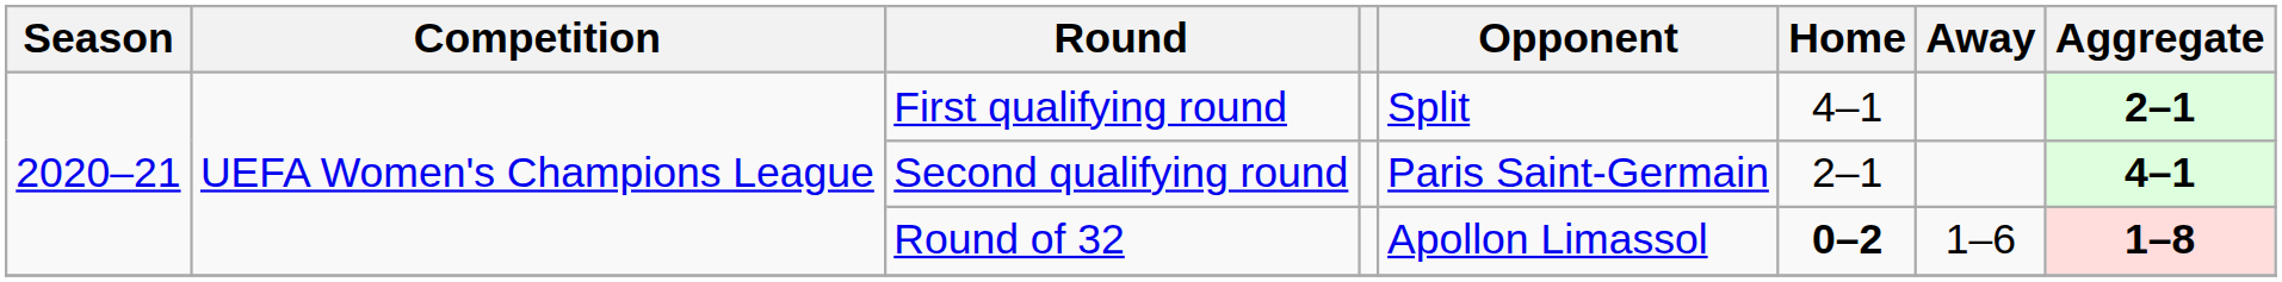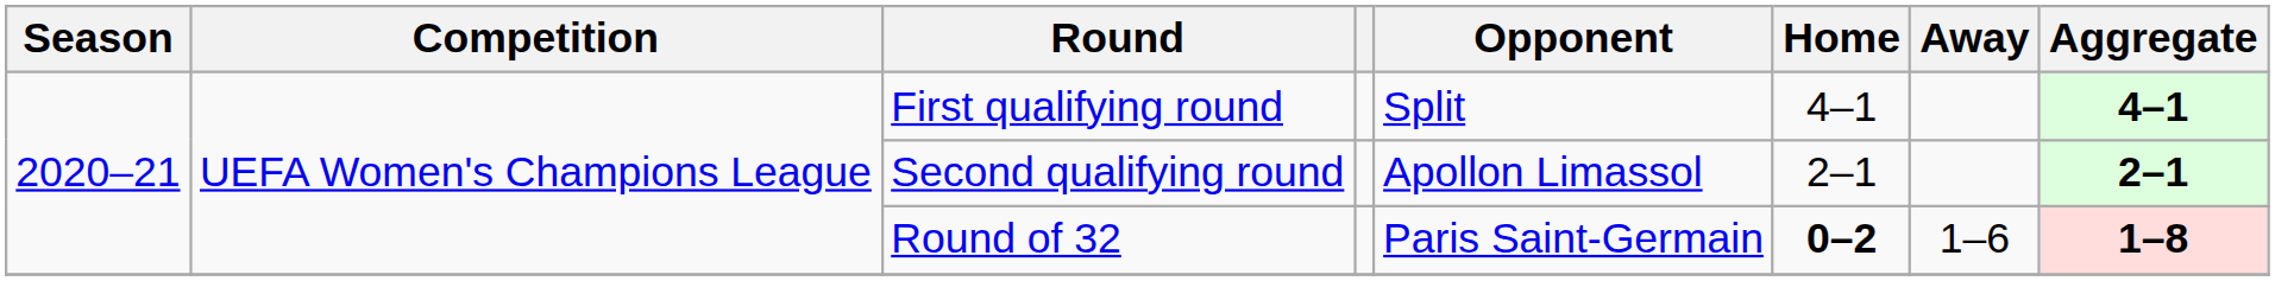 <table class="wikitable">
 <tr>
 <th>Season</th>
 <th>Competition</th>
 <th>Round</th>
 <th></th>
 <th>Opponent</th>
 <th>Home</th>
 <th>Away</th>
 <th>Aggregate</th>
 </tr>
 <tr>
 <td rowspan=3><a href='#'>2020–21</a></td>
 <td rowspan=3><a href='#'>UEFA Women's Champions League</a></td>
 <td><a href='#'>First qualifying round</a></td>
 <td></td>
 <td><a href='#'>Split</a></td>
 <td style="text-align:center;">4–1</td>
 <td></td>
-<td style="background:#dfd; text-align:center;"><strong>2–1</strong></td>
+<td style="background:#dfd; text-align:center;"><strong>4–1</strong></td>
 </tr>
 <tr>
 <td><a href='#'>Second qualifying round</a></td>
 <td></td>
-<td><a href='#'>Paris Saint-Germain</a></td>
+<td><a href='#'>Apollon Limassol</a></td>
 <td style="text-align:center;">2–1</td>
 <td></td>
-<td style="background:#dfd; text-align:center;"><strong>4–1</strong></td>
+<td style="background:#dfd; text-align:center;"><strong>2–1</strong></td>
 </tr>
 <tr>
 <td><a href='#'>Round of 32</a></td>
 <td></td>
-<td><a href='#'>Apollon Limassol</a></td>
+<td><a href='#'>Paris Saint-Germain</a></td>
 <td style="text-align:center;"><strong>0–2</strong></td>
 <td style="text-align:center;">1–6</td>
 <td style="background:#fdd; text-align:center;"><strong>1–8</strong></td>
 </tr>
 <tr>
 </tr>
 </table>
